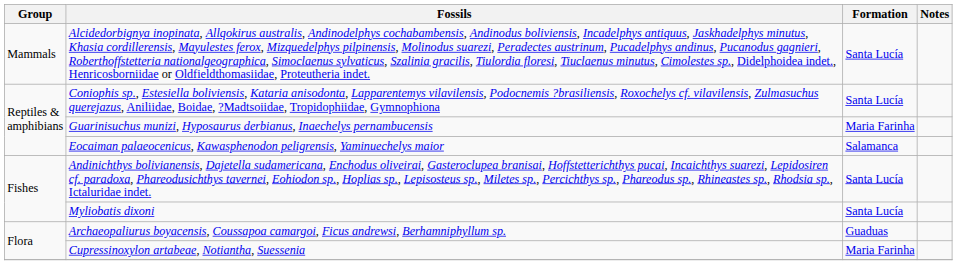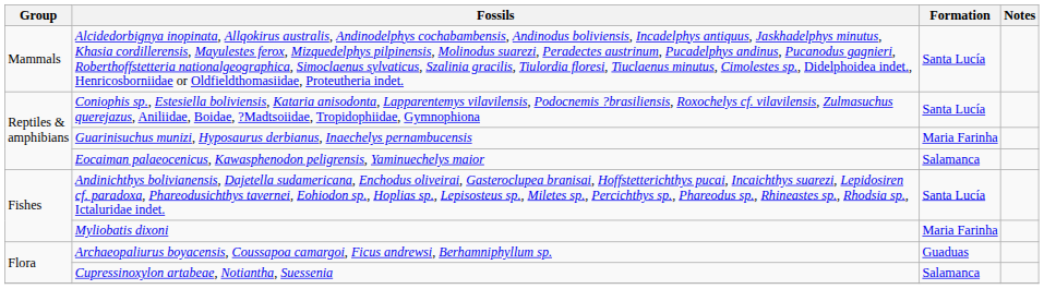 <table class="wikitable sortable">
 <tr>
 <th>Group</th>
 <th>Fossils</th>
 <th>Formation</th>
 <th class=unsortable>Notes</th>
 </tr>
 <tr>
 <td>Mammals</td>
 <td><em><a href='#'>Alcidedorbignya inopinata</a></em>, <em><a href='#'>Allqokirus australis</a></em>, <em><a href='#'>Andinodelphys cochabambensis</a></em>, <em><a href='#'>Andinodus boliviensis</a></em>, <em><a href='#'>Incadelphys antiquus</a></em>, <em><a href='#'>Jaskhadelphys minutus</a></em>, <em><a href='#'>Khasia cordillerensis</a></em>, <em><a href='#'>Mayulestes ferox</a></em>, <em><a href='#'>Mizquedelphys pilpinensis</a></em>, <em><a href='#'>Molinodus suarezi</a></em>, <em><a href='#'>Peradectes austrinum</a></em>, <em><a href='#'>Pucadelphys andinus</a></em>, <em><a href='#'>Pucanodus gagnieri</a></em>, <em><a href='#'>Roberthoffstetteria nationalgeographica</a></em>, <em><a href='#'>Simoclaenus sylvaticus</a></em>, <em><a href='#'>Szalinia gracilis</a></em>, <em><a href='#'>Tiulordia floresi</a></em>, <em><a href='#'>Tiuclaenus minutus</a></em>, <em><a href='#'>Cimolestes sp.</a></em>, <a href='#'>Didelphoidea indet.</a>, <a href='#'>Henricosborniidae</a> or <a href='#'>Oldfieldthomasiidae</a>, <a href='#'>Proteutheria indet.</a></td>
 <td><a href='#'>Santa Lucía</a></td>
 <td></td>
 </tr>
 <tr>
 <td rowspan=3>Reptiles &<br>amphibians</td>
 <td><em><a href='#'>Coniophis sp.</a></em>, <em><a href='#'>Estesiella boliviensis</a></em>, <em><a href='#'>Kataria anisodonta</a></em>, <em><a href='#'>Lapparentemys vilavilensis</a></em>, <em><a href='#'>Podocnemis ?brasiliensis</a></em>, <em><a href='#'>Roxochelys cf. vilavilensis</a></em>, <em><a href='#'>Zulmasuchus querejazus</a></em>, <a href='#'>Aniliidae</a>, <a href='#'>Boidae</a>, <a href='#'>?Madtsoiidae</a>, <a href='#'>Tropidophiidae</a>, <a href='#'>Gymnophiona</a></td>
 <td><a href='#'>Santa Lucía</a></td>
 <td></td>
 </tr>
 <tr>
 <td><em><a href='#'>Guarinisuchus munizi</a></em>, <em><a href='#'>Hyposaurus derbianus</a></em>, <em><a href='#'>Inaechelys pernambucensis</a></em></td>
 <td><a href='#'>Maria Farinha</a></td>
 <td></td>
 </tr>
 <tr>
 <td><em><a href='#'>Eocaiman palaeocenicus</a></em>, <em><a href='#'>Kawasphenodon peligrensis</a></em>, <em><a href='#'>Yaminuechelys maior</a></em></td>
 <td><a href='#'>Salamanca</a></td>
 <td></td>
 </tr>
 <tr>
 <td rowspan=2>Fishes</td>
 <td><em><a href='#'>Andinichthys bolivianensis</a></em>, <em><a href='#'>Dajetella sudamericana</a></em>, <em><a href='#'>Enchodus oliveirai</a></em>, <em><a href='#'>Gasteroclupea branisai</a></em>, <em><a href='#'>Hoffstetterichthys pucai</a></em>, <em><a href='#'>Incaichthys suarezi</a></em>, <em><a href='#'>Lepidosiren cf. paradoxa</a></em>, <em><a href='#'>Phareodusichthys tavernei</a></em>, <em><a href='#'>Eohiodon sp.</a></em>, <em><a href='#'>Hoplias sp.</a></em>, <em><a href='#'>Lepisosteus sp.</a></em>, <em><a href='#'>Miletes sp.</a></em>, <em><a href='#'>Percichthys sp.</a></em>, <em><a href='#'>Phareodus sp.</a></em>, <em><a href='#'>Rhineastes sp.</a></em>, <em><a href='#'>Rhodsia sp.</a></em>, <a href='#'>Ictaluridae indet.</a></td>
 <td><a href='#'>Santa Lucía</a></td>
 <td></td>
 </tr>
 <tr>
 <td><em><a href='#'>Myliobatis dixoni</a></em></td>
-<td><a href='#'>Santa Lucía</a></td>
+<td><a href='#'>Maria Farinha</a></td>
 <td></td>
 </tr>
 <tr>
 <td rowspan=2>Flora</td>
 <td><em><a href='#'>Archaeopaliurus boyacensis</a></em>, <em><a href='#'>Coussapoa camargoi</a></em>, <em><a href='#'>Ficus andrewsi</a></em>, <em><a href='#'>Berhamniphyllum sp.</a></em></td>
 <td><a href='#'>Guaduas</a></td>
 <td></td>
 </tr>
 <tr>
 <td><em><a href='#'>Cupressinoxylon artabeae</a></em>, <em><a href='#'>Notiantha</a></em>, <em><a href='#'>Suessenia</a></em></td>
-<td><a href='#'>Maria Farinha</a></td>
+<td><a href='#'>Salamanca</a></td>
 <td></td>
 </tr>
 <tr>
 </tr>
 </table>
